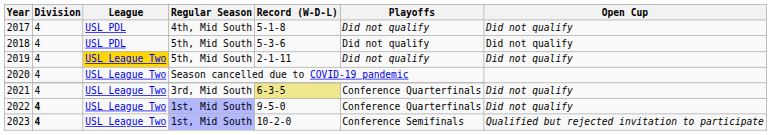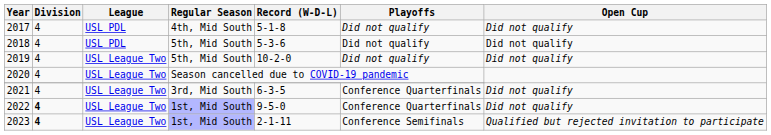 <table class="wikitable">
 <tr>
 <th>Year</th>
 <th>Division</th>
 <th>League</th>
 <th>Regular Season</th>
 <th>Record (W-D-L)</th>
 <th>Playoffs</th>
 <th>Open Cup</th>
 </tr>
 <tr>
 <td>2017</td>
 <td>4</td>
 <td><a href='#'>USL PDL</a></td>
 <td>4th, Mid South</td>
 <td>5-1-8</td>
 <td><em>Did not qualify</em></td>
 <td><em>Did not qualify</em></td>
 </tr>
 <tr>
 <td>2018</td>
 <td>4</td>
 <td><a href='#'>USL PDL</a></td>
 <td>5th, Mid South</td>
 <td>5-3-6</td>
 <td>Did not qualify</td>
 <td>Did not qualify</td>
 </tr>
 <tr>
 <td>2019</td>
 <td>4</td>
-<td style="background: gold;"><a href='#'>USL League Two</a></td>
+<td><a href='#'>USL League Two</a></td>
 <td>5th, Mid South</td>
-<td>2-1-11</td>
+<td>10-2-0</td>
 <td><em>Did not qualify</em></td>
 <td><em>Did not qualify</em></td>
 </tr>
 <tr>
 <td>2020</td>
 <td>4</td>
 <td><a href='#'>USL League Two</a></td>
 <td colspan=3>Season cancelled due to <a href='#'>COVID-19 pandemic</a></td>
 </tr>
 <tr>
 </tr>
 <tr>
 <td>2021</td>
 <td>4</td>
 <td><a href='#'>USL League Two</a></td>
 <td>3rd, Mid South</td>
-<td style="background: khaki;">6-3-5</td>
+<td>6-3-5</td>
 <td>Conference Quarterfinals</td>
 <td><em>Did not qualify</em></td>
 </tr>
 <tr>
 <td>2022</td>
 <td><strong>4</strong></td>
 <td><a href='#'>USL League Two</a></td>
 <td bgcolor="B3B7FF">1st, Mid South</td>
 <td>9-5-0</td>
 <td>Conference Quarterfinals</td>
 <td><em>Did not qualify</em></td>
 </tr>
 <tr>
 <td>2023</td>
 <td><strong>4</strong></td>
 <td><a href='#'>USL League Two</a></td>
 <td bgcolor="B3B7FF">1st, Mid South</td>
-<td>10-2-0</td>
+<td>2-1-11</td>
 <td>Conference Semifinals</td>
 <td><em>Qualified but rejected invitation to participate</em></td>
 </tr>
 </table>
